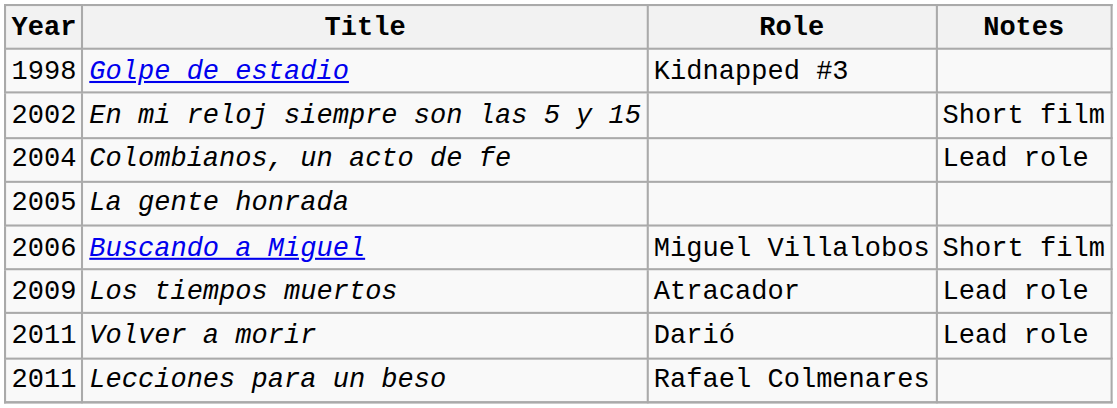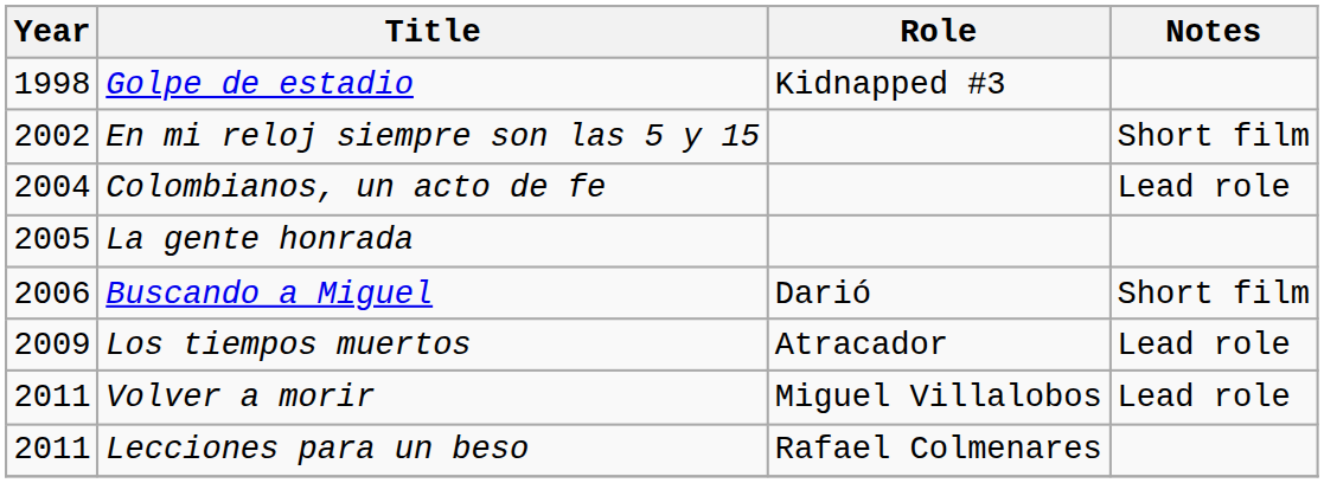 <table class="wikitable sortable">
 <tr>
 <th>Year</th>
 <th>Title</th>
 <th>Role</th>
 <th>Notes</th>
 </tr>
 <tr>
 <td>1998</td>
 <td><em><a href='#'>Golpe de estadio</a></em></td>
 <td>Kidnapped #3</td>
 <td></td>
 </tr>
 <tr>
 <td>2002</td>
 <td><em>En mi reloj siempre son las 5 y 15</em></td>
 <td></td>
 <td>Short film</td>
 </tr>
 <tr>
 <td>2004</td>
 <td><em>Colombianos, un acto de fe</em></td>
 <td></td>
 <td>Lead role</td>
 </tr>
 <tr>
 <td>2005</td>
 <td><em>La gente honrada</em></td>
 <td></td>
 <td></td>
 </tr>
 <tr>
 <td>2006</td>
 <td><em><a href='#'>Buscando a Miguel</a></em></td>
-<td>Miguel Villalobos</td>
+<td>Darió</td>
 <td>Short film</td>
 </tr>
 <tr>
 <td>2009</td>
 <td><em>Los tiempos muertos</em></td>
 <td>Atracador</td>
 <td>Lead role</td>
 </tr>
 <tr>
 <td>2011</td>
 <td><em>Volver a morir </em></td>
-<td>Darió</td>
+<td>Miguel Villalobos</td>
 <td>Lead role</td>
 </tr>
 <tr>
 <td>2011</td>
 <td><em>Lecciones para un beso</em></td>
 <td>Rafael Colmenares</td>
 <td></td>
 </tr>
 <tr>
 </tr>
 </table>
